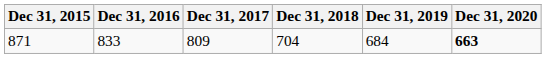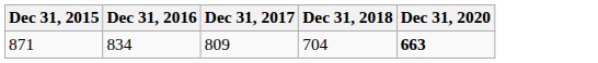 <table class="wikitable">
 <tr>
 <th>Dec 31, 2015</th>
 <th>Dec 31, 2016</th>
 <th>Dec 31, 2017</th>
 <th>Dec 31, 2018</th>
-<th>Dec 31, 2019</th>
 <th>Dec 31, 2020</th>
 </tr>
 <tr>
 <td>871</td>
-<td>833</td>
+<td>834</td>
 <td>809</td>
 <td>704</td>
-<td>684</td>
 <td><strong>663</strong></td>
 </tr>
 </table>
